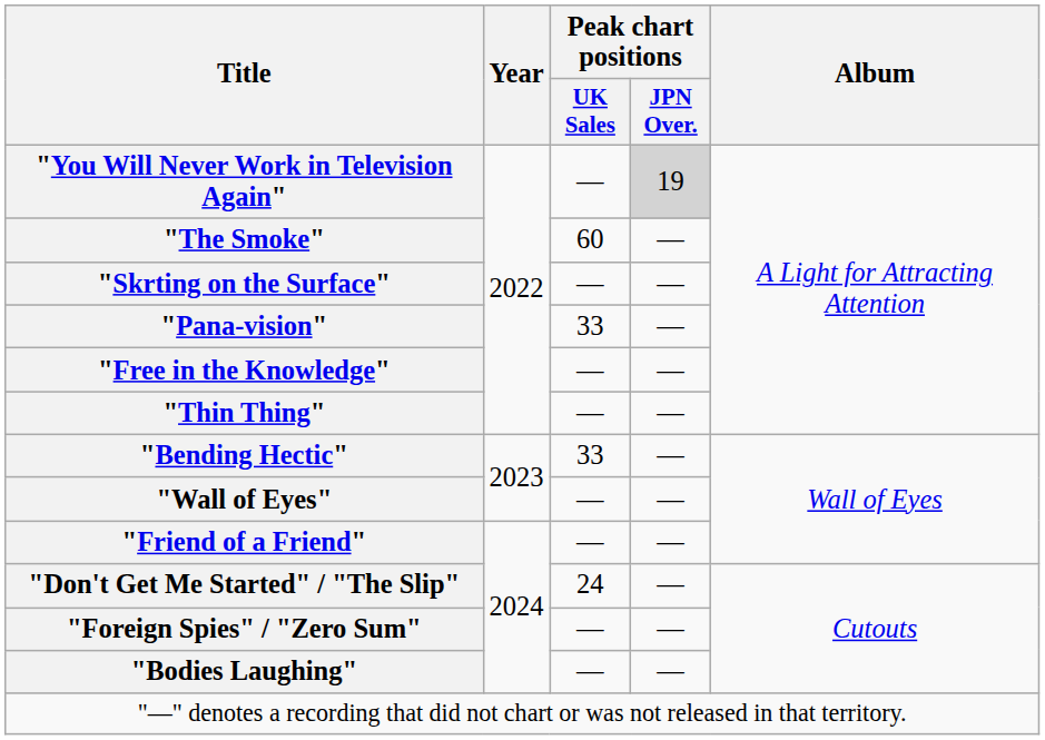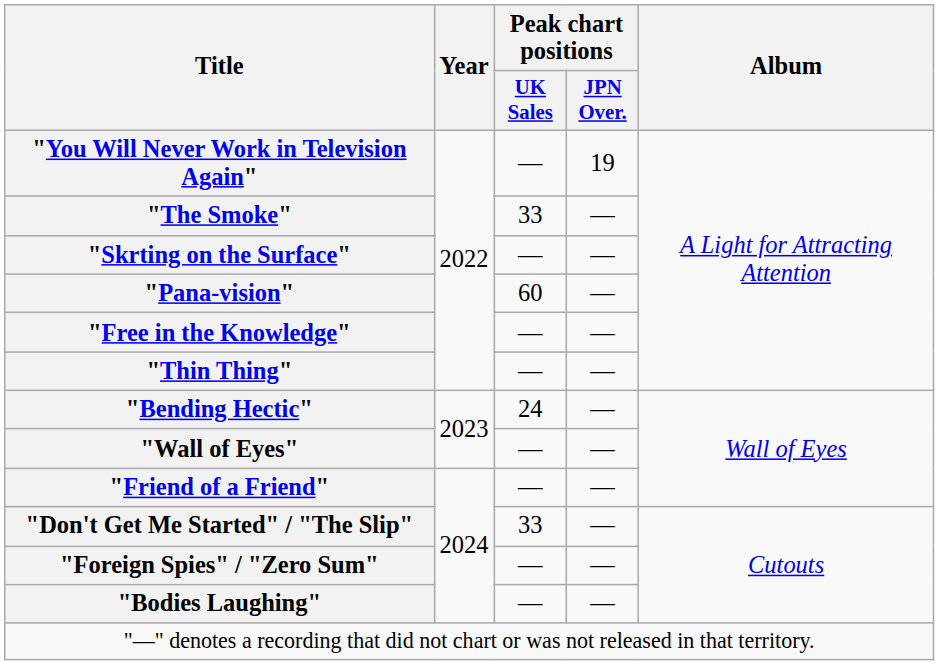 <table class="wikitable plainrowheaders" style="text-align:center;" border="1">
 <tr>
 <th scope="col" rowspan="2">Title</th>
 <th scope="col" rowspan="2">Year</th>
 <th scope="col" colspan="2">Peak chart positions</th>
 <th scope="col" rowspan="2">Album</th>
 </tr>
 <tr>
 <th scope="col" style="width:3em;font-size:85%;"><a href='#'>UK<br>Sales</a><br></th>
 <th scope="col" style="width:3em;font-size:85%;"><a href='#'>JPN<br>Over.</a><br></th>
 </tr>
 <tr>
 <th scope="row">"<a href='#'>You Will Never Work in Television Again</a>"</th>
 <td rowspan="6">2022</td>
 <td>—</td>
-<td style="background: lightgrey;">19</td>
+<td>19</td>
 <td rowspan="6"><em><a href='#'>A Light for Attracting Attention</a></em></td>
 </tr>
 <tr>
 <th scope="row">"<a href='#'>The Smoke</a>"</th>
-<td>60</td>
+<td>33</td>
 <td>—</td>
 </tr>
 <tr>
 <th scope="row">"<a href='#'>Skrting on the Surface</a>"</th>
 <td>—</td>
 <td>—</td>
 </tr>
 <tr>
 <th scope="row">"<a href='#'>Pana-vision</a>"</th>
-<td>33</td>
+<td>60</td>
 <td>—</td>
 </tr>
 <tr>
 <th scope="row">"<a href='#'>Free in the Knowledge</a>"</th>
 <td>—</td>
 <td>—</td>
 </tr>
 <tr>
 <th scope="row">"<a href='#'>Thin Thing</a>"</th>
 <td>—</td>
 <td>—</td>
 </tr>
 <tr>
 <th scope="row">"<a href='#'>Bending Hectic</a>"</th>
 <td rowspan="2">2023</td>
-<td>33</td>
+<td>24</td>
 <td>—</td>
 <td rowspan="3"><em><a href='#'>Wall of Eyes</a></em></td>
 </tr>
 <tr>
 <th scope="row">"Wall of Eyes"</th>
 <td>—</td>
 <td>—</td>
 </tr>
 <tr>
 <th scope="row">"<a href='#'>Friend of a Friend</a>"</th>
 <td rowspan="4">2024</td>
 <td>—</td>
 <td>—</td>
 </tr>
 <tr>
 <th scope="row">"Don't Get Me Started" / "The Slip"</th>
-<td>24</td>
+<td>33</td>
 <td>—</td>
 <td rowspan="3"><em><a href='#'>Cutouts</a></em></td>
 </tr>
 <tr>
 <th scope="row">"Foreign Spies" / "Zero Sum"</th>
 <td>—</td>
 <td>—</td>
 </tr>
 <tr>
 <th scope="row">"Bodies Laughing"</th>
 <td>—</td>
 <td>—</td>
 </tr>
 <tr>
 <td colspan="16" style="font-size:90%">"—" denotes a recording that did not chart or was not released in that territory.</td>
 </tr>
 </table>
